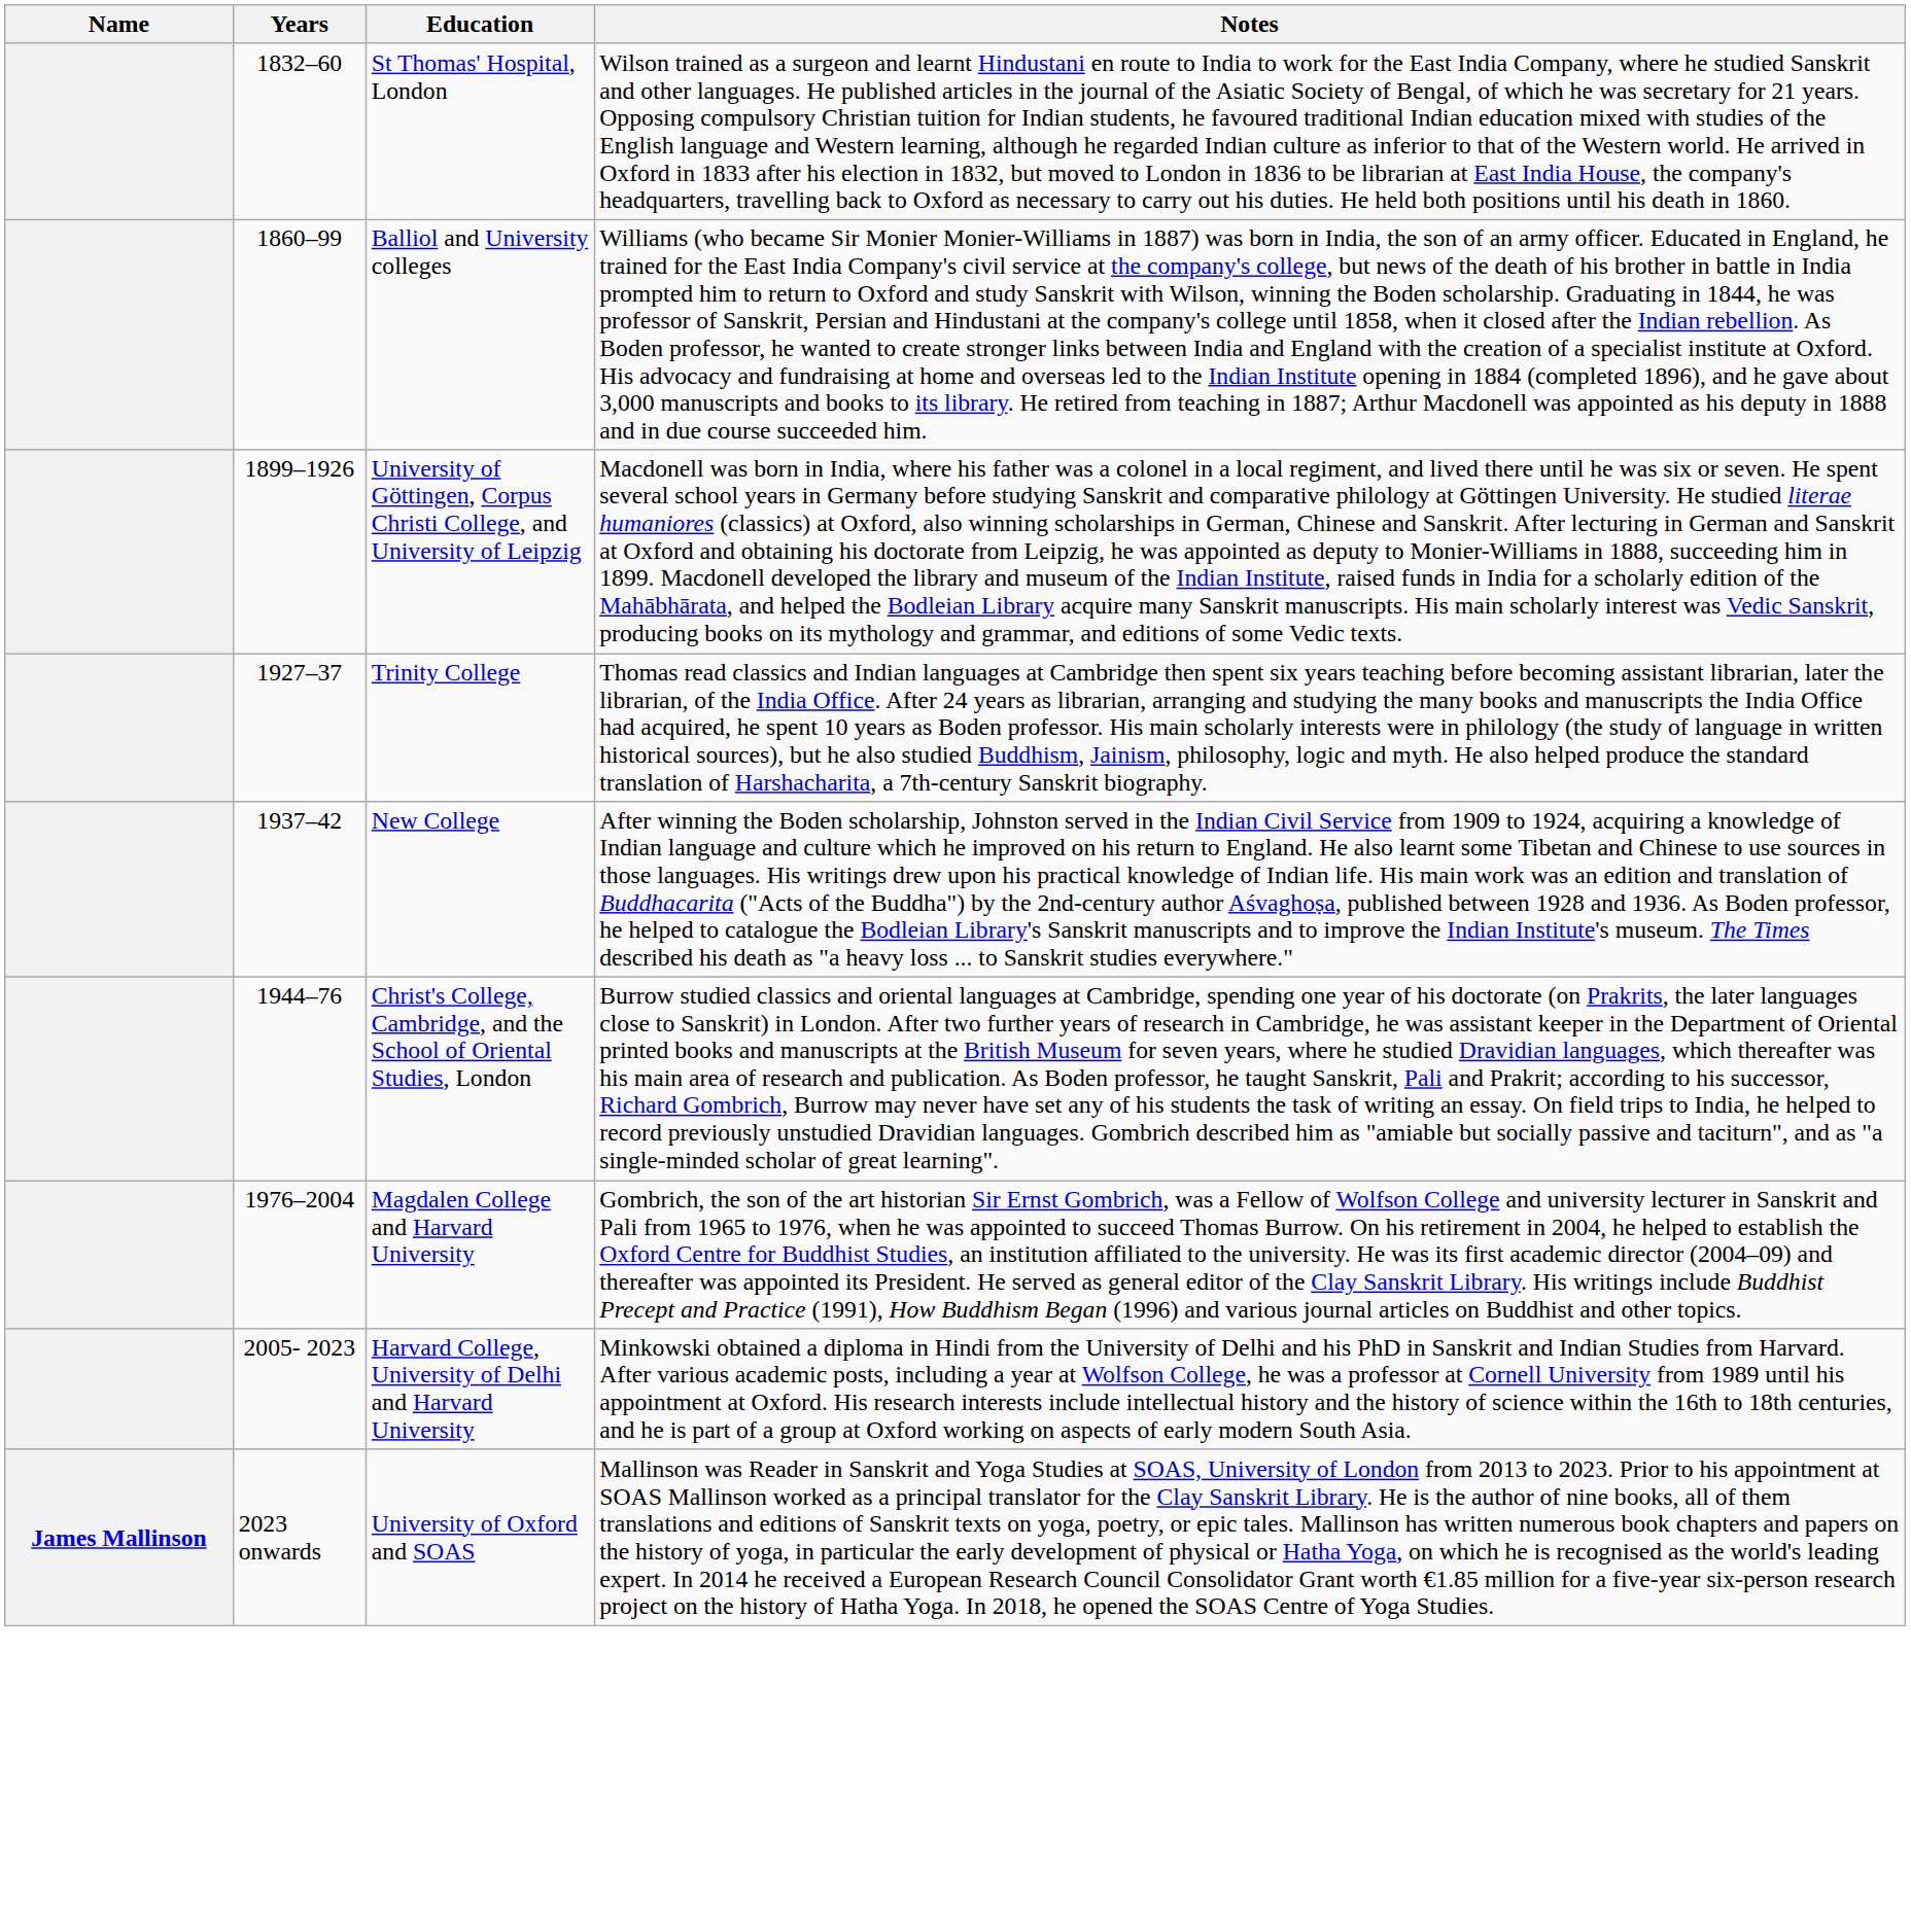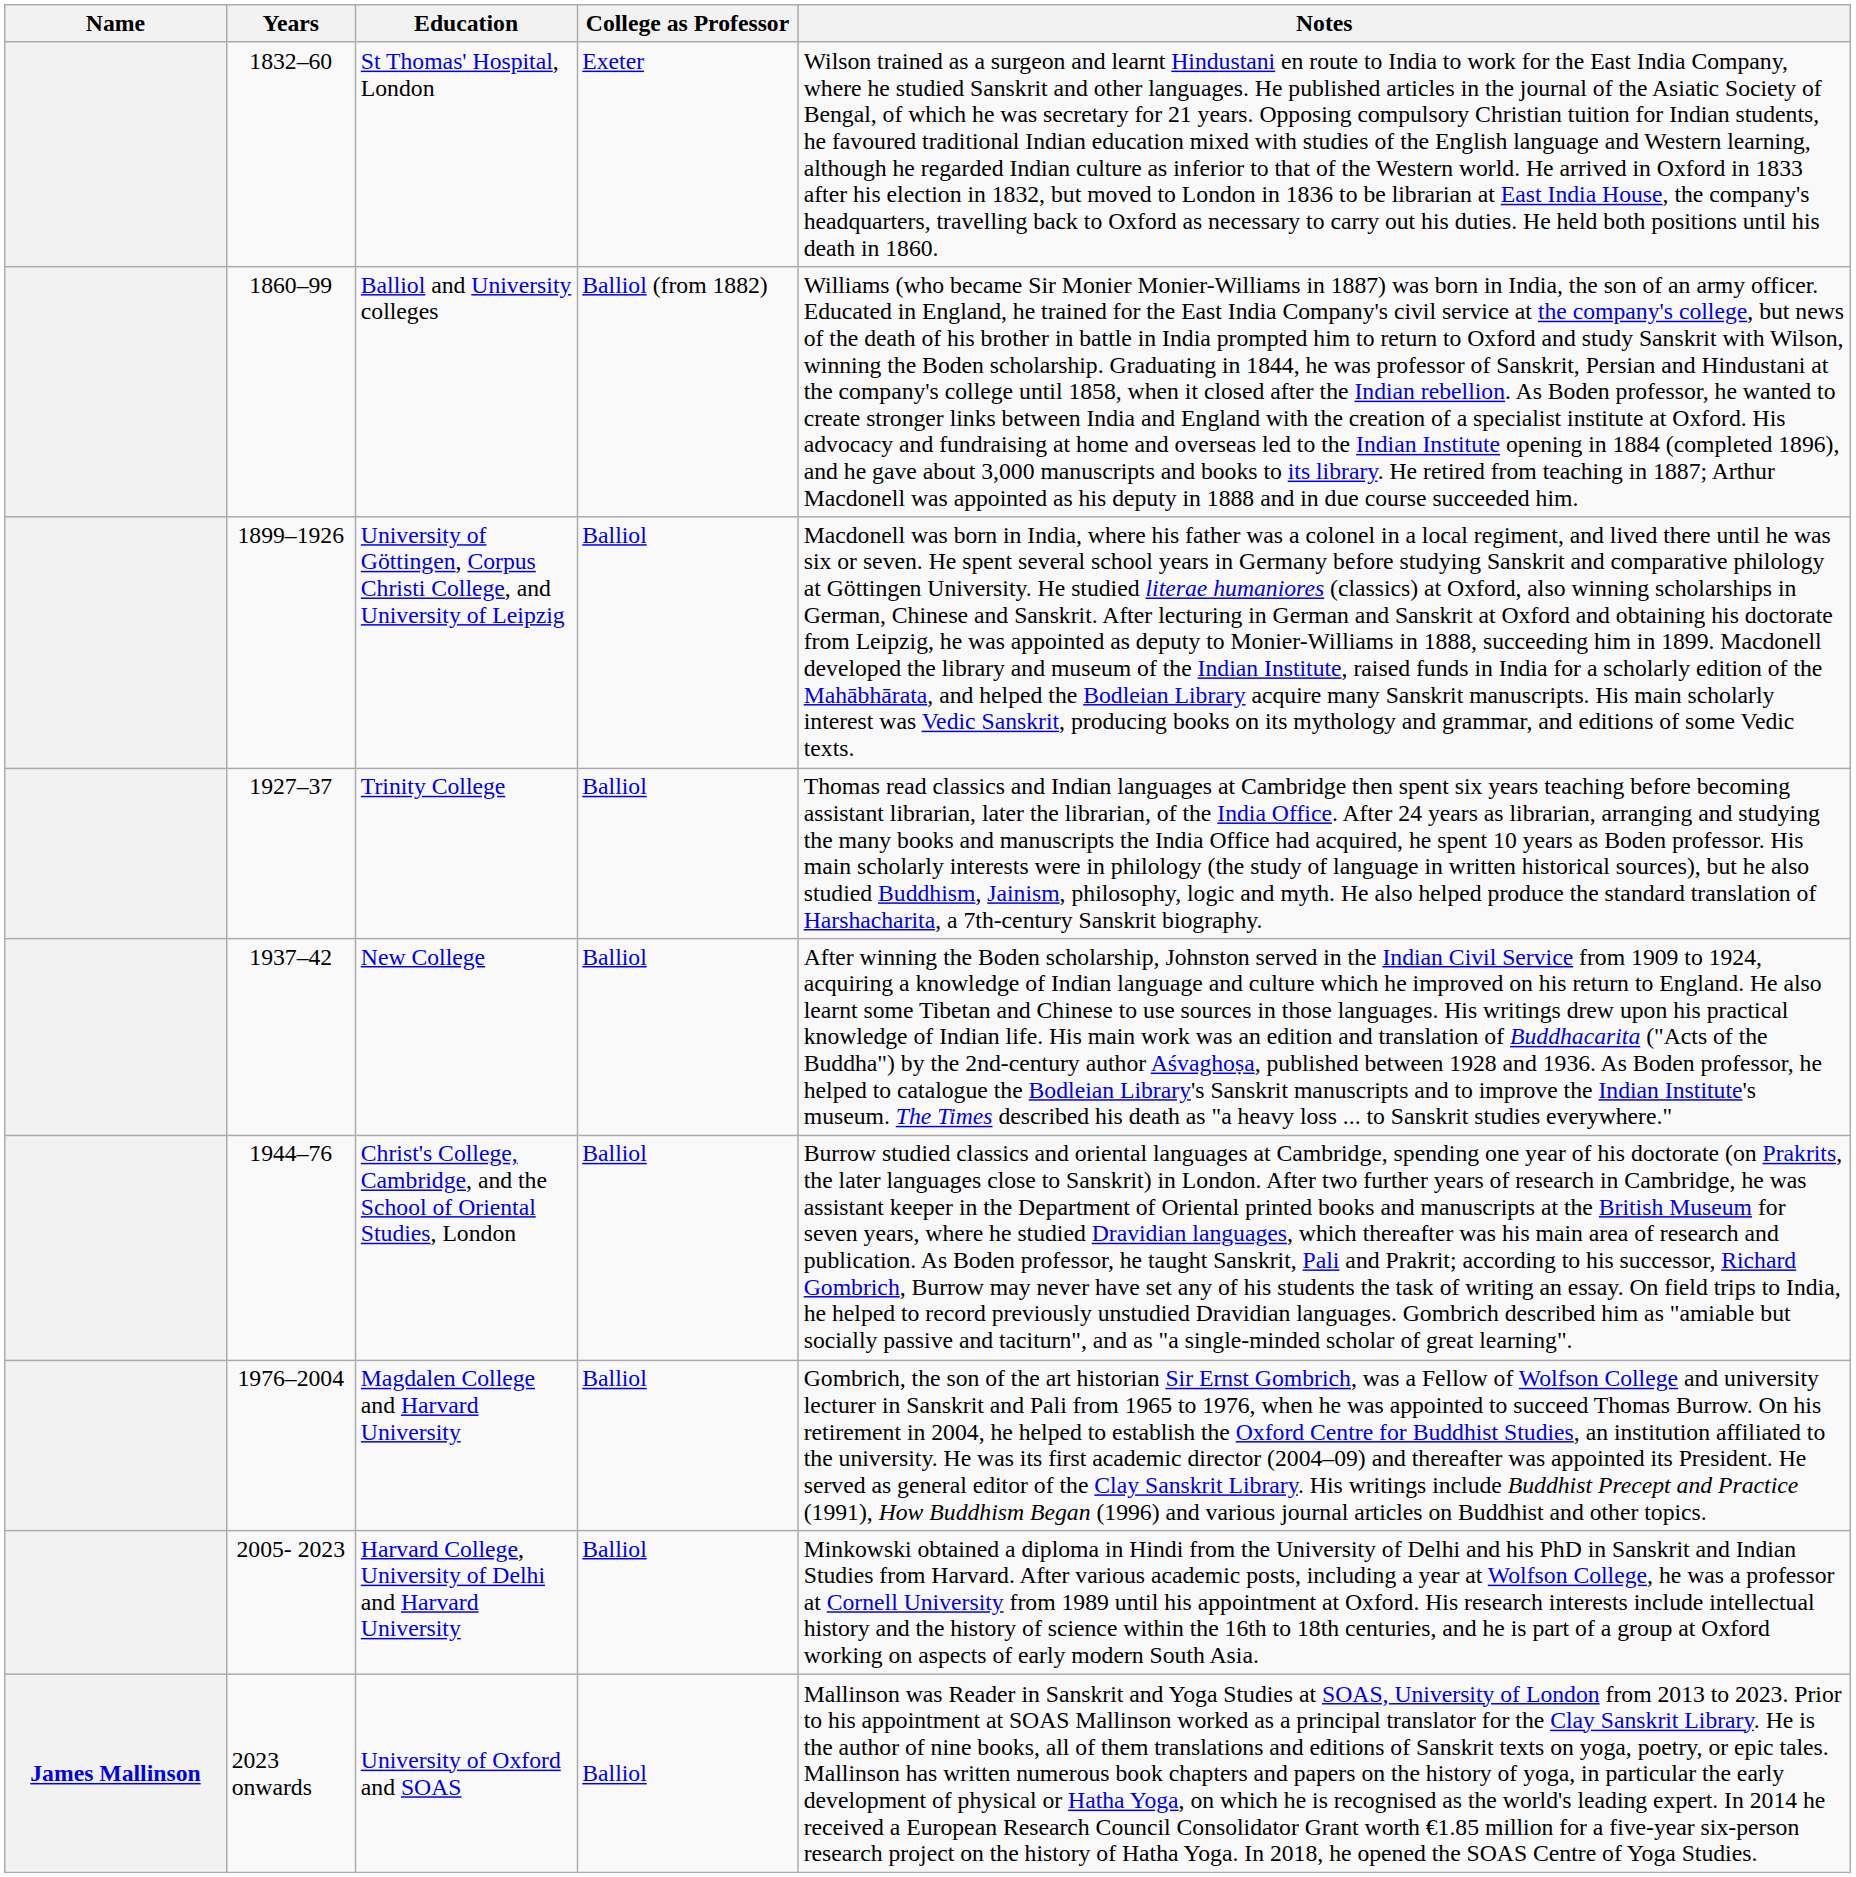 <table class="wikitable sortable">
 <tr>
 <th scope="col" width=12%>Name</th>
 <th scope="col" width=7%>Years</th>
 <th scope="col" width=12%>Education</th>
+<th scope="col" width=12%>College as Professor</th>
 <th scope="col" class="unsortable">Notes</th>
 </tr>
 <tr valign="top">
 <th scope="row"></th>
 <td align="center">1832–60</td>
 <td><a href='#'>St Thomas' Hospital</a>, London</td>
+<td><a href='#'>Exeter</a></td>
 <td>Wilson trained as a surgeon and learnt <a href='#'>Hindustani</a> en route to India to work for the East India Company, where he studied Sanskrit and other languages. He published articles in the journal of the Asiatic Society of Bengal, of which he was secretary for 21 years. Opposing compulsory Christian tuition for Indian students, he favoured traditional Indian education mixed with studies of the English language and Western learning, although he regarded Indian culture as inferior to that of the Western world. He arrived in Oxford in 1833 after his election in 1832, but moved to London in 1836 to be librarian at <a href='#'>East India House</a>, the company's headquarters, travelling back to Oxford as necessary to carry out his duties. He held both positions until his death in 1860.</td>
 </tr>
 <tr valign="top">
 <th scope="row"></th>
 <td align="center">1860–99</td>
 <td><a href='#'>Balliol</a> and <a href='#'>University</a> colleges</td>
+<td><a href='#'>Balliol</a> (from 1882)</td>
 <td>Williams (who became Sir Monier Monier-Williams in 1887) was born in India, the son of an army officer. Educated in England, he trained for the East India Company's civil service at <a href='#'>the company's college</a>, but news of the death of his brother in battle in India prompted him to return to Oxford and study Sanskrit with Wilson, winning the Boden scholarship. Graduating in 1844, he was professor of Sanskrit, Persian and Hindustani at the company's college until 1858, when it closed after the <a href='#'>Indian rebellion</a>. As Boden professor, he wanted to create stronger links between India and England with the creation of a specialist institute at Oxford. His advocacy and fundraising at home and overseas led to the <a href='#'>Indian Institute</a> opening in 1884 (completed 1896), and he gave about 3,000 manuscripts and books to <a href='#'>its library</a>. He retired from teaching in 1887; Arthur Macdonell was appointed as his deputy in 1888 and in due course succeeded him.</td>
 </tr>
 <tr valign="top">
 <th scope="row"></th>
 <td align="center">1899–1926</td>
 <td><a href='#'>University of Göttingen</a>, <a href='#'>Corpus Christi College</a>, and <a href='#'>University of Leipzig</a></td>
+<td><a href='#'>Balliol</a></td>
 <td>Macdonell was born in India, where his father was a colonel in a local regiment, and lived there until he was six or seven.  He spent several school years in Germany before studying Sanskrit and comparative philology at Göttingen University. He studied <em><a href='#'>literae humaniores</a></em> (classics) at Oxford, also winning scholarships in German, Chinese and Sanskrit. After lecturing in German and Sanskrit at Oxford and obtaining his doctorate from Leipzig, he was appointed as deputy to Monier-Williams in 1888, succeeding him in 1899.  Macdonell developed the library and museum of the <a href='#'>Indian Institute</a>, raised funds in India for a scholarly edition of the <a href='#'>Mahābhārata</a>, and helped the <a href='#'>Bodleian Library</a> acquire many Sanskrit manuscripts.  His main scholarly interest was <a href='#'>Vedic Sanskrit</a>, producing books on its mythology and grammar, and editions of some Vedic texts.</td>
 </tr>
 <tr valign="top">
 <th scope="row"></th>
 <td align="center">1927–37</td>
 <td><a href='#'>Trinity College</a></td>
+<td><a href='#'>Balliol</a></td>
 <td>Thomas read classics and Indian languages at Cambridge then spent six years teaching before becoming assistant librarian, later the librarian, of the <a href='#'>India Office</a>. After 24 years as librarian, arranging and studying the many books and manuscripts the India Office had acquired, he spent 10 years as Boden professor. His main scholarly interests were in philology (the study of language in written historical sources), but he also studied <a href='#'>Buddhism</a>, <a href='#'>Jainism</a>, philosophy, logic and myth. He also helped produce the standard translation of <a href='#'>Harshacharita</a>, a 7th-century Sanskrit biography.</td>
 </tr>
 <tr valign="top">
 <th scope="row"></th>
 <td align="center">1937–42</td>
 <td><a href='#'>New College</a></td>
+<td><a href='#'>Balliol</a></td>
 <td>After winning the Boden scholarship, Johnston served in the <a href='#'>Indian Civil Service</a> from 1909 to 1924, acquiring a knowledge of Indian language and culture which he improved on his return to England. He also learnt some Tibetan and Chinese to use sources in those languages.  His writings drew upon his practical knowledge of Indian life. His main work was an edition and translation of <em><a href='#'>Buddhacarita</a></em> ("Acts of the Buddha") by the 2nd-century author <a href='#'>Aśvaghoṣa</a>, published between 1928 and 1936. As Boden professor, he helped to catalogue the <a href='#'>Bodleian Library</a>'s Sanskrit manuscripts and to improve the <a href='#'>Indian Institute</a>'s museum. <em><a href='#'>The Times</a></em> described his death as "a heavy loss ... to Sanskrit studies everywhere."</td>
 </tr>
 <tr valign="top">
 <th scope="row"></th>
 <td align="center">1944–76</td>
 <td><a href='#'>Christ's College, Cambridge</a>, and the <a href='#'>School of Oriental Studies</a>, London</td>
+<td><a href='#'>Balliol</a></td>
 <td>Burrow studied classics and oriental languages at Cambridge, spending one year of his doctorate (on <a href='#'>Prakrits</a>, the later languages close to Sanskrit) in London. After two further years of research in Cambridge, he was assistant keeper in the Department of Oriental printed books and manuscripts at the <a href='#'>British Museum</a> for seven years, where he studied <a href='#'>Dravidian languages</a>, which thereafter was his main area of research and publication.  As Boden professor, he taught Sanskrit, <a href='#'>Pali</a> and Prakrit; according to his successor, <a href='#'>Richard Gombrich</a>, Burrow may never have set any of his students the task of writing an essay. On field trips to India, he helped to record previously unstudied Dravidian languages. Gombrich described him as "amiable but socially passive and taciturn", and as "a single-minded scholar of great learning".</td>
 </tr>
 <tr valign="top">
 <th scope="row"></th>
 <td align="center">1976–2004</td>
 <td><a href='#'>Magdalen College</a> and <a href='#'>Harvard University</a></td>
+<td><a href='#'>Balliol</a></td>
 <td>Gombrich, the son of the art historian <a href='#'>Sir Ernst Gombrich</a>, was a Fellow of <a href='#'>Wolfson College</a> and university lecturer in Sanskrit and Pali from 1965 to 1976, when he was appointed to succeed Thomas Burrow. On his retirement in 2004, he helped to establish the <a href='#'>Oxford Centre for Buddhist Studies</a>, an institution affiliated to the university.  He was its first academic director (2004–09) and thereafter was appointed its President. He served as general editor of the <a href='#'>Clay Sanskrit Library</a>. His writings include <em>Buddhist Precept and Practice</em> (1991), <em>How Buddhism Began</em> (1996) and various journal articles on Buddhist and other topics.</td>
 </tr>
 <tr valign="top">
 <th scope="row"></th>
 <td align="center">2005- 2023</td>
 <td><a href='#'>Harvard College</a>, <a href='#'>University of Delhi</a> and <a href='#'>Harvard University</a></td>
+<td><a href='#'>Balliol</a></td>
 <td>Minkowski obtained a diploma in Hindi from the University of Delhi and his PhD in Sanskrit and Indian Studies from Harvard.  After various academic posts, including a year at <a href='#'>Wolfson College</a>, he was a professor at <a href='#'>Cornell University</a> from 1989 until his appointment at Oxford. His research interests include intellectual history and the history of science within the 16th to 18th centuries, and he is part of a group at Oxford working on aspects of early modern South Asia.</td>
 </tr>
 <tr>
 <th><a href='#'>James Mallinson</a></th>
 <td>2023 onwards</td>
 <td><a href='#'>University of Oxford</a> and <a href='#'>SOAS</a></td>
+<td><a href='#'>Balliol</a></td>
 <td>Mallinson was Reader in Sanskrit and Yoga Studies at <a href='#'>SOAS, University of London</a> from 2013 to 2023. Prior to his appointment at SOAS Mallinson worked as a principal translator for the <a href='#'>Clay Sanskrit Library</a>. He is the author of nine books, all of them translations and editions of Sanskrit texts on yoga, poetry, or epic tales. Mallinson has written numerous book chapters and papers on the history of yoga, in particular the early development of physical or <a href='#'>Hatha Yoga</a>, on which he is recognised as the world's leading expert. In 2014 he received a European Research Council Consolidator Grant worth €1.85 million for a five-year six-person research project on the history of Hatha Yoga. In 2018, he opened the SOAS Centre of Yoga Studies.</td>
 </tr>
 </table>
